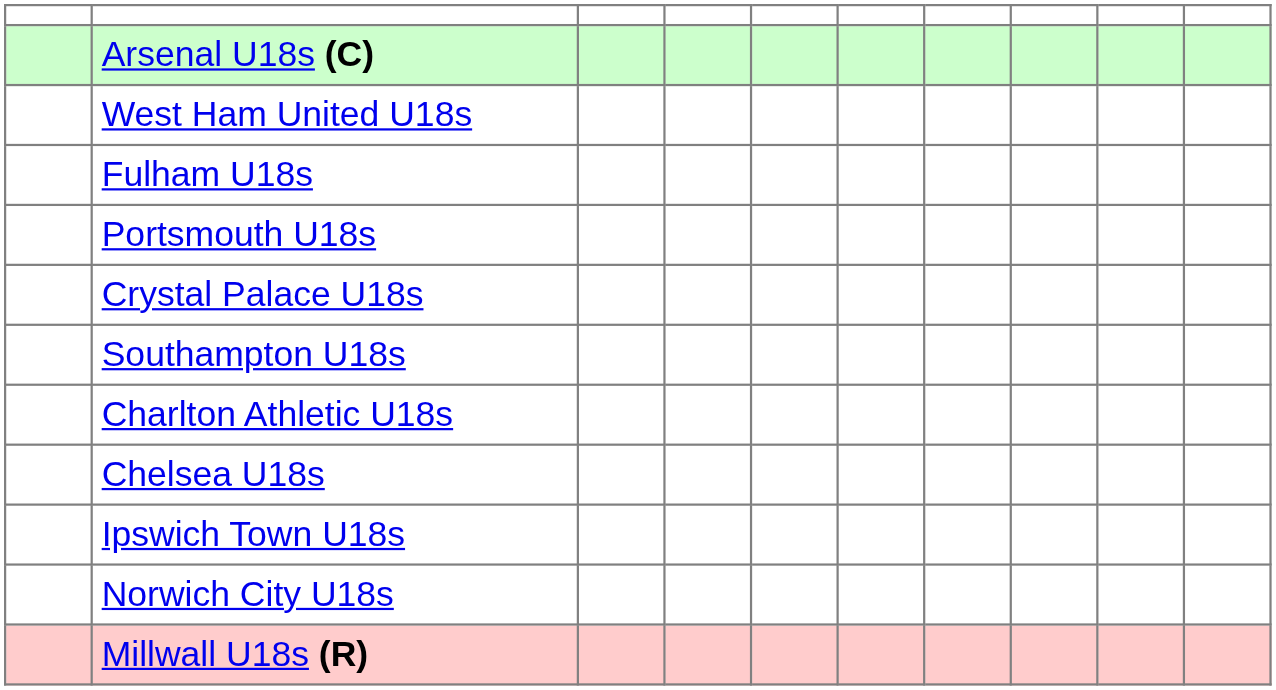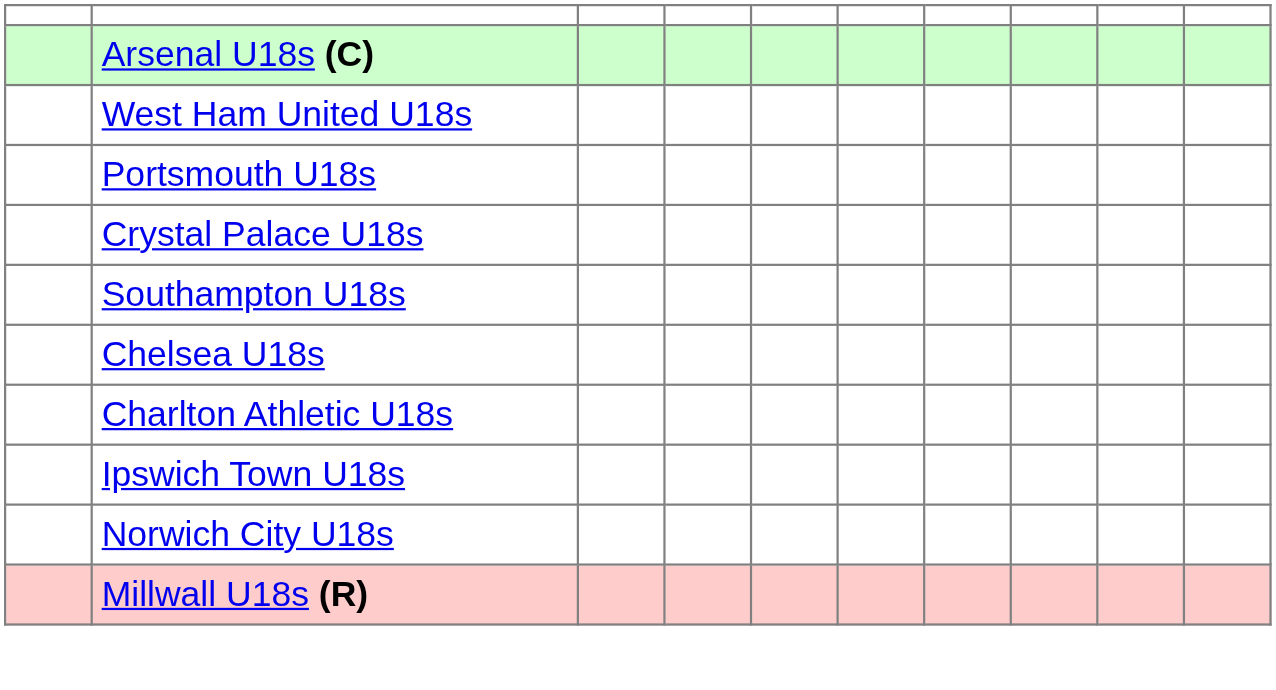 <table class="toccolours" border="1" cellpadding="4" cellspacing="0" style="border-collapse: collapse; margin:0;">
 <tr>
 <th width=30></th>
 <th width=210></th>
 <th width=30></th>
 <th width=30></th>
 <th width=30></th>
 <th width=30></th>
 <th width=30></th>
 <th width=30></th>
 <th width=30></th>
 <th width=30></th>
 </tr>
 <tr bgcolor=#ccffcc>
 <td></td>
 <td><a href='#'>Arsenal U18s</a> <strong>(C)</strong></td>
 <td></td>
 <td></td>
 <td></td>
 <td></td>
 <td></td>
 <td></td>
 <td></td>
 <td></td>
 </tr>
 <tr>
 <td></td>
 <td><a href='#'>West Ham United U18s</a></td>
-<td></td>
-<td></td>
-<td></td>
-<td></td>
-<td></td>
-<td></td>
-<td></td>
-<td></td>
-</tr>
-<tr>
-<td></td>
-<td><a href='#'>Fulham U18s</a></td>
 <td></td>
 <td></td>
 <td></td>
 <td></td>
 <td></td>
 <td></td>
 <td></td>
 <td></td>
 </tr>
 <tr>
 <td></td>
 <td><a href='#'>Portsmouth U18s</a></td>
 <td></td>
 <td></td>
 <td></td>
 <td></td>
 <td></td>
 <td></td>
 <td></td>
 <td></td>
 </tr>
 <tr>
 <td></td>
 <td><a href='#'>Crystal Palace U18s</a></td>
 <td></td>
 <td></td>
 <td></td>
 <td></td>
 <td></td>
 <td></td>
 <td></td>
 <td></td>
 </tr>
 <tr>
 <td></td>
 <td><a href='#'>Southampton U18s</a></td>
 <td></td>
 <td></td>
 <td></td>
 <td></td>
 <td></td>
 <td></td>
 <td></td>
 <td></td>
 </tr>
 <tr>
 <td></td>
-<td><a href='#'>Charlton Athletic U18s</a></td>
+<td><a href='#'>Chelsea U18s</a></td>
 <td></td>
 <td></td>
 <td></td>
 <td></td>
 <td></td>
 <td></td>
 <td></td>
 <td></td>
 </tr>
 <tr>
 <td></td>
-<td><a href='#'>Chelsea U18s</a></td>
+<td><a href='#'>Charlton Athletic U18s</a></td>
 <td></td>
 <td></td>
 <td></td>
 <td></td>
 <td></td>
 <td></td>
 <td></td>
 <td></td>
 </tr>
 <tr>
 <td></td>
 <td><a href='#'>Ipswich Town U18s</a></td>
 <td></td>
 <td></td>
 <td></td>
 <td></td>
 <td></td>
 <td></td>
 <td></td>
 <td></td>
 </tr>
 <tr>
 <td></td>
 <td><a href='#'>Norwich City U18s</a></td>
 <td></td>
 <td></td>
 <td></td>
 <td></td>
 <td></td>
 <td></td>
 <td></td>
 <td></td>
 </tr>
 <tr bgcolor=#FFCCCC>
 <td></td>
 <td><a href='#'>Millwall U18s</a> <strong>(R)</strong></td>
 <td></td>
 <td></td>
 <td></td>
 <td></td>
 <td></td>
 <td></td>
 <td></td>
 <td></td>
 </tr>
 </table>
